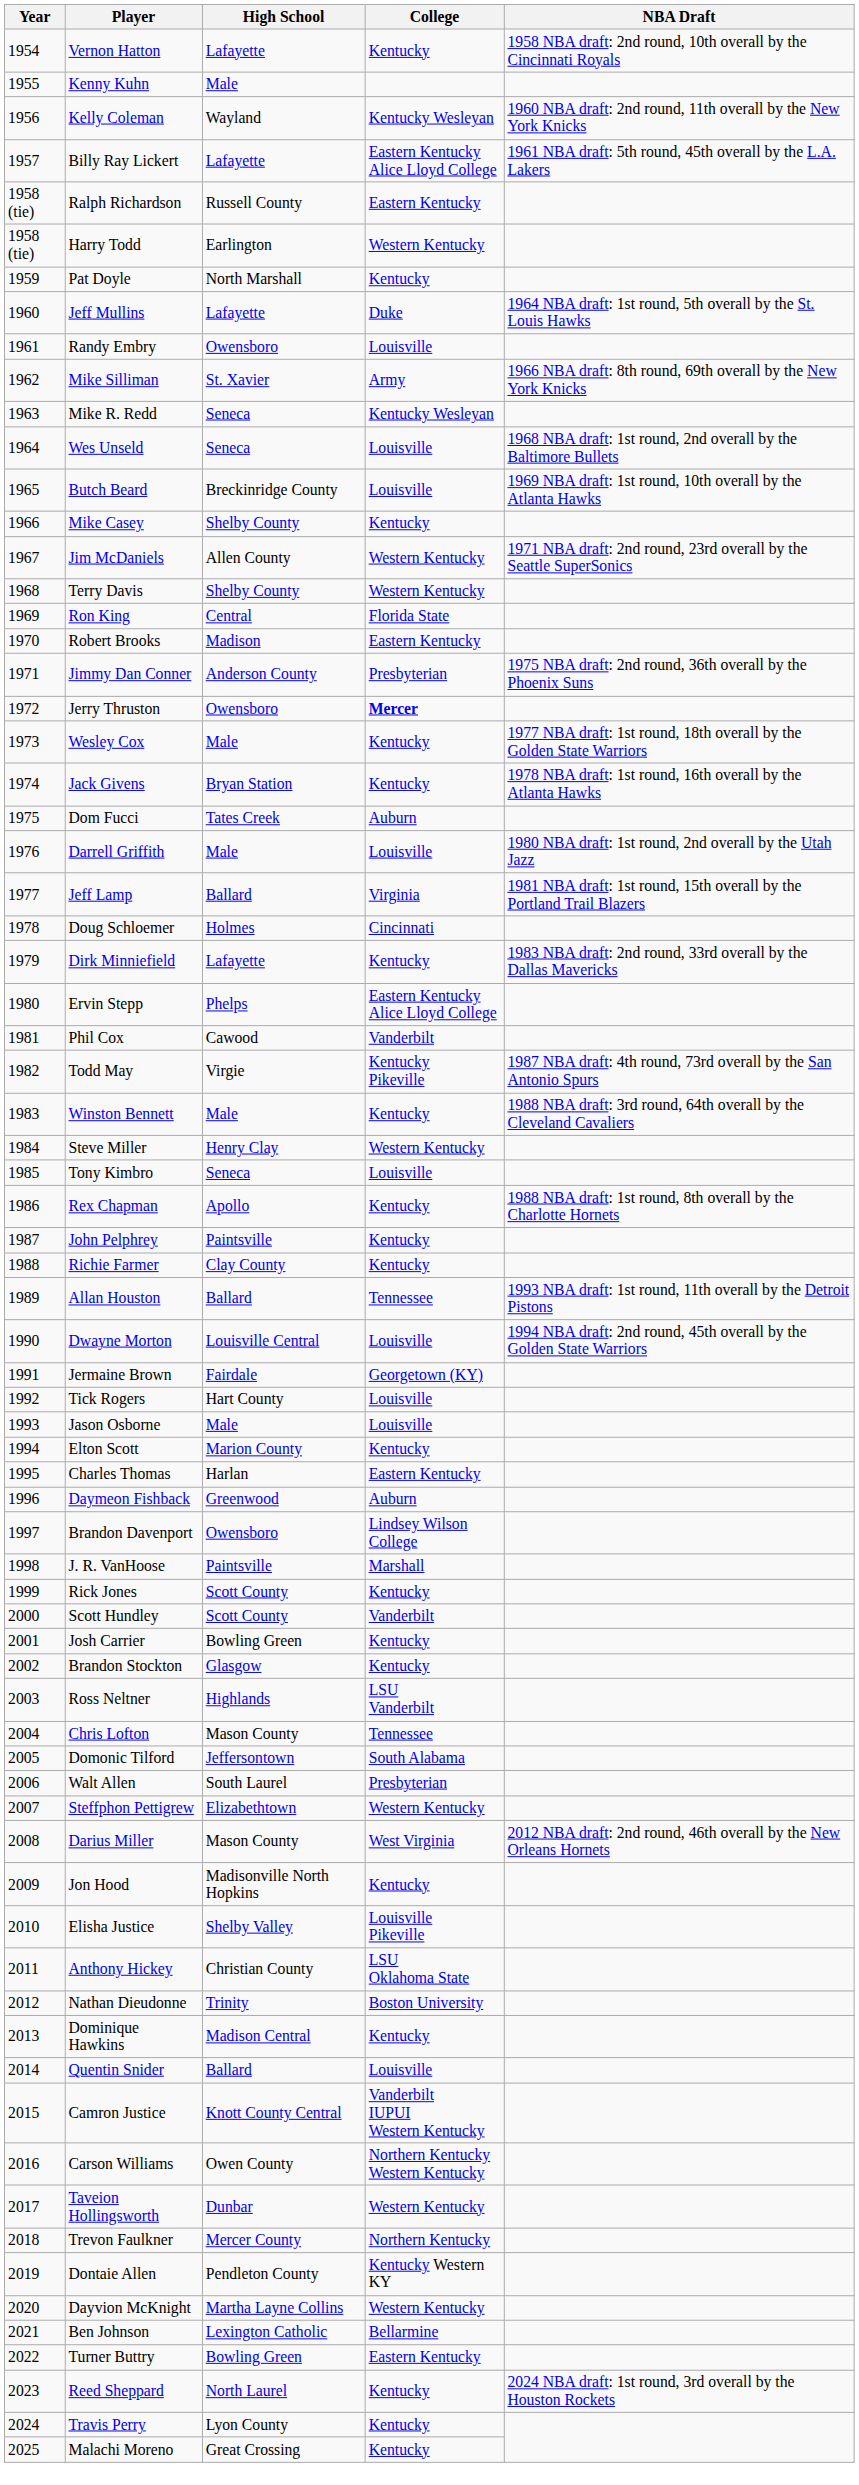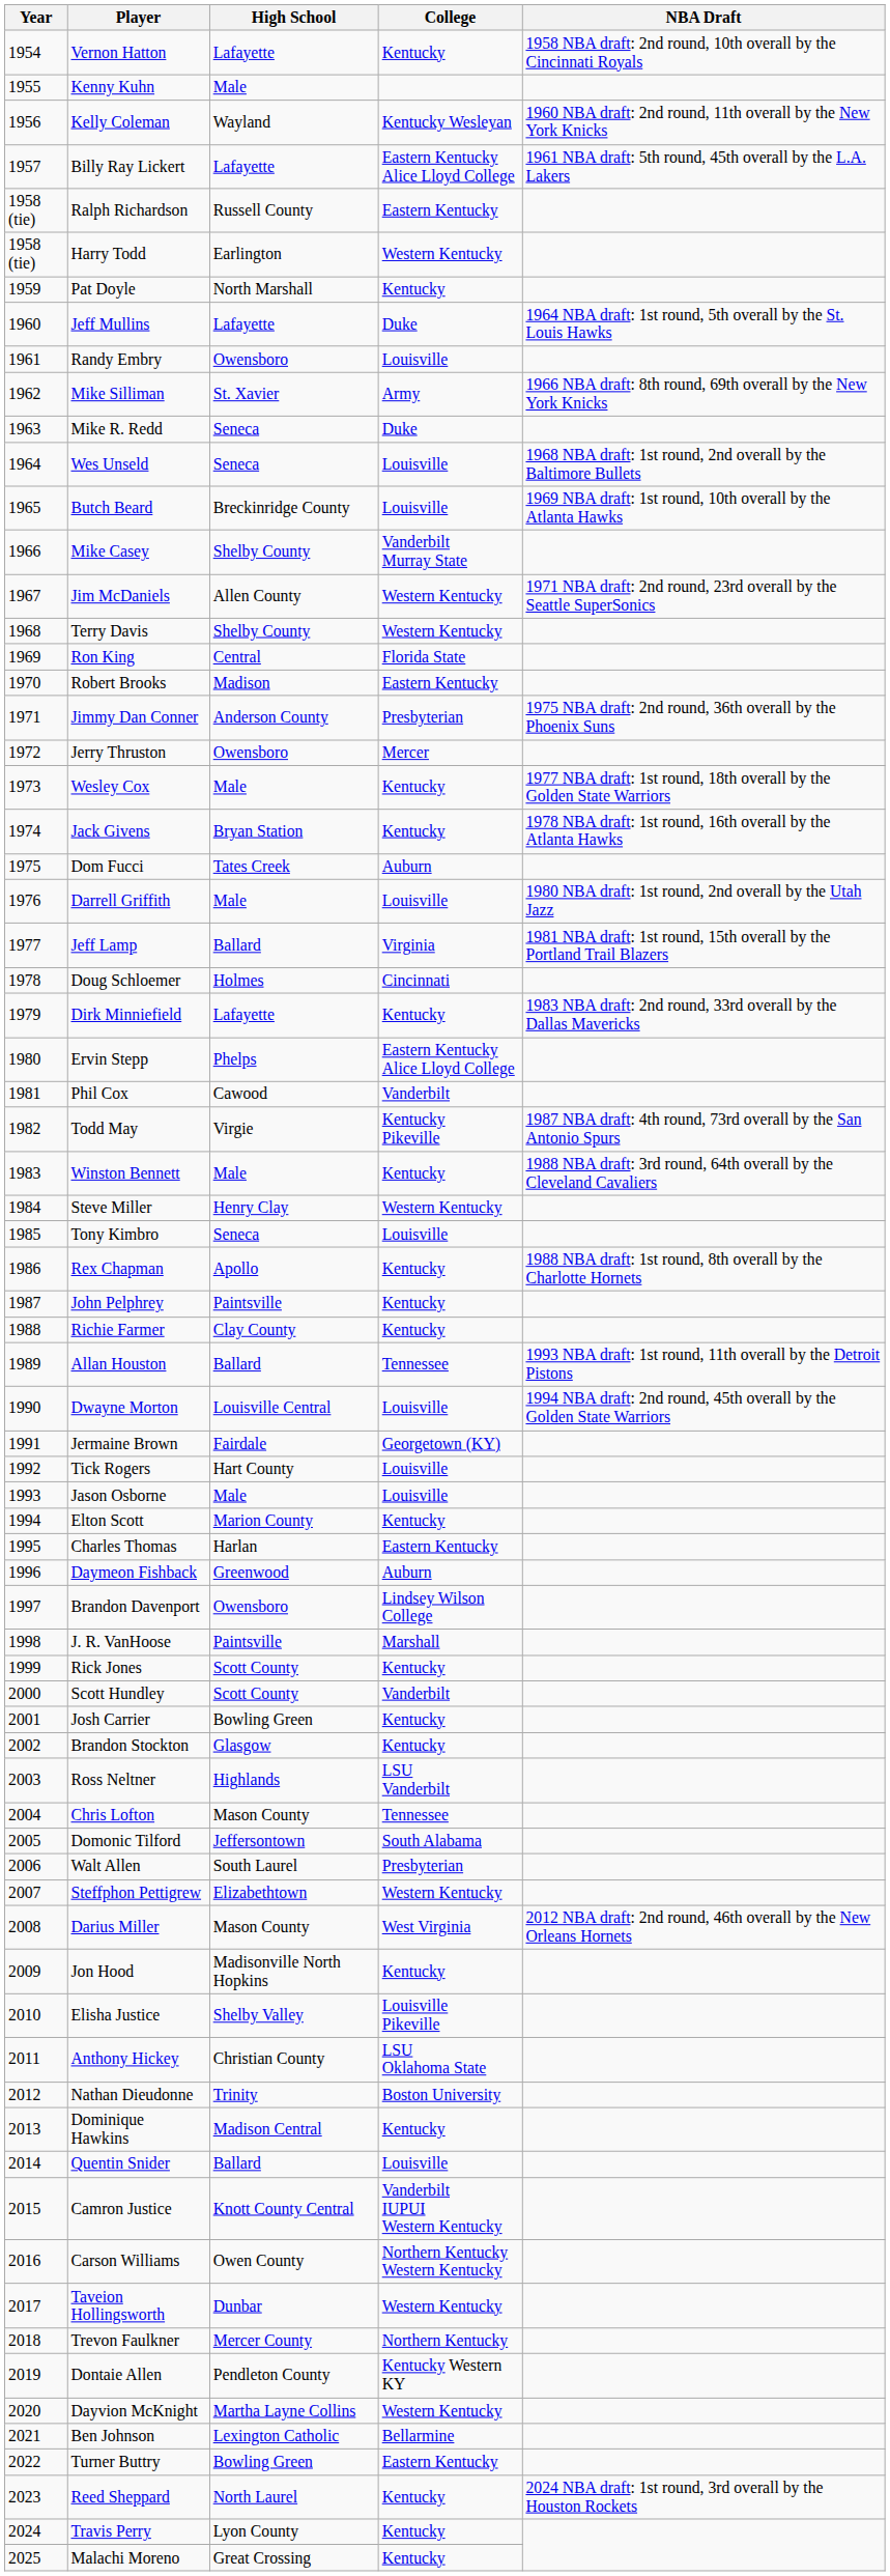 <table class="wikitable sortable">
 <tr>
 <th>Year</th>
 <th>Player</th>
 <th>High School</th>
 <th>College</th>
 <th>NBA Draft</th>
 </tr>
 <tr>
 <td>1954</td>
 <td><a href='#'>Vernon Hatton</a></td>
 <td><a href='#'>Lafayette</a></td>
 <td><a href='#'>Kentucky</a></td>
 <td><a href='#'>1958 NBA draft</a>: 2nd round, 10th overall by the <a href='#'>Cincinnati Royals</a></td>
 </tr>
 <tr>
 <td>1955</td>
 <td><a href='#'>Kenny Kuhn</a></td>
 <td><a href='#'>Male</a></td>
 <td></td>
 <td></td>
 </tr>
 <tr>
 <td>1956</td>
 <td><a href='#'>Kelly Coleman</a></td>
 <td>Wayland</td>
 <td><a href='#'>Kentucky Wesleyan</a></td>
 <td><a href='#'>1960 NBA draft</a>: 2nd round, 11th overall by the <a href='#'>New York Knicks</a></td>
 </tr>
 <tr>
 <td>1957</td>
 <td>Billy Ray Lickert</td>
 <td><a href='#'>Lafayette</a></td>
 <td><a href='#'>Eastern Kentucky</a><br><a href='#'>Alice Lloyd College</a></td>
 <td><a href='#'>1961 NBA draft</a>: 5th round, 45th overall by the <a href='#'>L.A. Lakers</a></td>
 </tr>
 <tr>
 <td>1958 (tie)</td>
 <td>Ralph Richardson</td>
 <td>Russell County</td>
 <td><a href='#'>Eastern Kentucky</a></td>
 <td></td>
 </tr>
 <tr>
 <td>1958 (tie)</td>
 <td>Harry Todd</td>
 <td>Earlington</td>
 <td><a href='#'>Western Kentucky</a></td>
 <td></td>
 </tr>
 <tr>
 <td>1959</td>
 <td>Pat Doyle</td>
 <td>North Marshall</td>
 <td><a href='#'>Kentucky</a></td>
 <td></td>
 </tr>
 <tr>
 <td>1960</td>
 <td><a href='#'>Jeff Mullins</a></td>
 <td><a href='#'>Lafayette</a></td>
 <td><a href='#'>Duke</a></td>
 <td><a href='#'>1964 NBA draft</a>: 1st round, 5th overall by the <a href='#'>St. Louis Hawks</a></td>
 </tr>
 <tr>
 <td>1961</td>
 <td>Randy Embry</td>
 <td><a href='#'>Owensboro</a></td>
 <td><a href='#'>Louisville</a></td>
 <td></td>
 </tr>
 <tr>
 <td>1962</td>
 <td><a href='#'>Mike Silliman</a></td>
 <td><a href='#'>St. Xavier</a></td>
 <td><a href='#'>Army</a></td>
 <td><a href='#'>1966 NBA draft</a>: 8th round, 69th overall by the <a href='#'>New York Knicks</a></td>
 </tr>
 <tr>
 <td>1963</td>
 <td>Mike R. Redd</td>
 <td><a href='#'>Seneca</a></td>
-<td><a href='#'>Kentucky Wesleyan</a></td>
+<td><a href='#'>Duke</a></td>
 <td></td>
 </tr>
 <tr>
 <td>1964</td>
 <td><a href='#'>Wes Unseld</a></td>
 <td><a href='#'>Seneca</a></td>
 <td><a href='#'>Louisville</a></td>
 <td><a href='#'>1968 NBA draft</a>: 1st round, 2nd overall by the <a href='#'>Baltimore Bullets</a></td>
 </tr>
 <tr>
 <td>1965</td>
 <td><a href='#'>Butch Beard</a></td>
 <td>Breckinridge County</td>
 <td><a href='#'>Louisville</a></td>
 <td><a href='#'>1969 NBA draft</a>: 1st round, 10th overall by the <a href='#'>Atlanta Hawks</a></td>
 </tr>
 <tr>
 <td>1966</td>
 <td><a href='#'>Mike Casey</a></td>
 <td><a href='#'>Shelby County</a></td>
-<td><a href='#'>Kentucky</a></td>
+<td><a href='#'>Vanderbilt</a><br><a href='#'>Murray State</a></td>
 <td></td>
 </tr>
 <tr>
 <td>1967</td>
 <td><a href='#'>Jim McDaniels</a></td>
 <td>Allen County</td>
 <td><a href='#'>Western Kentucky</a></td>
 <td><a href='#'>1971 NBA draft</a>: 2nd round, 23rd overall by the <a href='#'>Seattle SuperSonics</a></td>
 </tr>
 <tr>
 <td>1968</td>
 <td>Terry Davis</td>
 <td><a href='#'>Shelby County</a></td>
 <td><a href='#'>Western Kentucky</a></td>
 <td></td>
 </tr>
 <tr>
 <td>1969</td>
 <td><a href='#'>Ron King</a></td>
 <td><a href='#'>Central</a></td>
 <td><a href='#'>Florida State</a></td>
 <td></td>
 </tr>
 <tr>
 <td>1970</td>
 <td>Robert Brooks</td>
 <td><a href='#'>Madison</a></td>
 <td><a href='#'>Eastern Kentucky</a></td>
 <td></td>
 </tr>
 <tr>
 <td>1971</td>
 <td><a href='#'>Jimmy Dan Conner</a></td>
 <td><a href='#'>Anderson County</a></td>
 <td><a href='#'>Presbyterian</a></td>
 <td><a href='#'>1975 NBA draft</a>: 2nd round, 36th overall by the <a href='#'>Phoenix Suns</a></td>
 </tr>
 <tr>
 <td>1972</td>
 <td>Jerry Thruston</td>
 <td><a href='#'>Owensboro</a></td>
-<td><strong><a href='#'>Mercer</a></strong></td>
+<td><a href='#'>Mercer</a></td>
 <td></td>
 </tr>
 <tr>
 <td>1973</td>
 <td><a href='#'>Wesley Cox</a></td>
 <td><a href='#'>Male</a></td>
 <td><a href='#'>Kentucky</a></td>
 <td><a href='#'>1977 NBA draft</a>: 1st round, 18th overall by the <a href='#'>Golden State Warriors</a></td>
 </tr>
 <tr>
 <td>1974</td>
 <td><a href='#'>Jack Givens</a></td>
 <td><a href='#'>Bryan Station</a></td>
 <td><a href='#'>Kentucky</a></td>
 <td><a href='#'>1978 NBA draft</a>: 1st round, 16th overall by the <a href='#'>Atlanta Hawks</a></td>
 </tr>
 <tr>
 <td>1975</td>
 <td>Dom Fucci</td>
 <td><a href='#'>Tates Creek</a></td>
 <td><a href='#'>Auburn</a></td>
 <td></td>
 </tr>
 <tr>
 <td>1976</td>
 <td><a href='#'>Darrell Griffith</a></td>
 <td><a href='#'>Male</a></td>
 <td><a href='#'>Louisville</a></td>
 <td><a href='#'>1980 NBA draft</a>: 1st round, 2nd overall by the <a href='#'>Utah Jazz</a></td>
 </tr>
 <tr>
 <td>1977</td>
 <td><a href='#'>Jeff Lamp</a></td>
 <td><a href='#'>Ballard</a></td>
 <td><a href='#'>Virginia</a></td>
 <td><a href='#'>1981 NBA draft</a>: 1st round, 15th overall by the <a href='#'>Portland Trail Blazers</a></td>
 </tr>
 <tr>
 <td>1978</td>
 <td>Doug Schloemer</td>
 <td><a href='#'>Holmes</a></td>
 <td><a href='#'>Cincinnati</a></td>
 <td></td>
 </tr>
 <tr>
 <td>1979</td>
 <td><a href='#'>Dirk Minniefield</a></td>
 <td><a href='#'>Lafayette</a></td>
 <td><a href='#'>Kentucky</a></td>
 <td><a href='#'>1983 NBA draft</a>: 2nd round, 33rd overall by the <a href='#'>Dallas Mavericks</a></td>
 </tr>
 <tr>
 <td>1980</td>
 <td>Ervin Stepp</td>
 <td><a href='#'>Phelps</a></td>
 <td><a href='#'>Eastern Kentucky</a><br><a href='#'>Alice Lloyd College</a></td>
 <td></td>
 </tr>
 <tr>
 <td>1981</td>
 <td>Phil Cox</td>
 <td>Cawood</td>
 <td><a href='#'>Vanderbilt</a></td>
 <td></td>
 </tr>
 <tr>
 <td>1982</td>
 <td>Todd May</td>
 <td>Virgie</td>
 <td><a href='#'>Kentucky</a><br><a href='#'>Pikeville</a></td>
 <td><a href='#'>1987 NBA draft</a>: 4th round, 73rd overall by the <a href='#'>San Antonio Spurs</a></td>
 </tr>
 <tr>
 <td>1983</td>
 <td><a href='#'>Winston Bennett</a></td>
 <td><a href='#'>Male</a></td>
 <td><a href='#'>Kentucky</a></td>
 <td><a href='#'>1988 NBA draft</a>: 3rd round, 64th overall by the <a href='#'>Cleveland Cavaliers</a></td>
 </tr>
 <tr>
 <td>1984</td>
 <td>Steve Miller</td>
 <td><a href='#'>Henry Clay</a></td>
 <td><a href='#'>Western Kentucky</a></td>
 <td></td>
 </tr>
 <tr>
 <td>1985</td>
 <td>Tony Kimbro</td>
 <td><a href='#'>Seneca</a></td>
 <td><a href='#'>Louisville</a></td>
 <td></td>
 </tr>
 <tr>
 <td>1986</td>
 <td><a href='#'>Rex Chapman</a></td>
 <td><a href='#'>Apollo</a></td>
 <td><a href='#'>Kentucky</a></td>
 <td><a href='#'>1988 NBA draft</a>: 1st round, 8th overall by the <a href='#'>Charlotte Hornets</a></td>
 </tr>
 <tr>
 <td>1987</td>
 <td><a href='#'>John Pelphrey</a></td>
 <td><a href='#'>Paintsville</a></td>
 <td><a href='#'>Kentucky</a></td>
 <td></td>
 </tr>
 <tr>
 <td>1988</td>
 <td><a href='#'>Richie Farmer</a></td>
 <td><a href='#'>Clay County</a></td>
 <td><a href='#'>Kentucky</a></td>
 <td></td>
 </tr>
 <tr>
 <td>1989</td>
 <td><a href='#'>Allan Houston</a></td>
 <td><a href='#'>Ballard</a></td>
 <td><a href='#'>Tennessee</a></td>
 <td><a href='#'>1993 NBA draft</a>: 1st round, 11th overall by the <a href='#'>Detroit Pistons</a></td>
 </tr>
 <tr>
 <td>1990</td>
 <td><a href='#'>Dwayne Morton</a></td>
 <td><a href='#'>Louisville Central</a></td>
 <td><a href='#'>Louisville</a></td>
 <td><a href='#'>1994 NBA draft</a>: 2nd round, 45th overall by the <a href='#'>Golden State Warriors</a></td>
 </tr>
 <tr>
 <td>1991</td>
 <td>Jermaine Brown</td>
 <td><a href='#'>Fairdale</a></td>
 <td><a href='#'>Georgetown (KY)</a></td>
 <td></td>
 </tr>
 <tr>
 <td>1992</td>
 <td>Tick Rogers</td>
 <td>Hart County</td>
 <td><a href='#'>Louisville</a></td>
 <td></td>
 </tr>
 <tr>
 <td>1993</td>
 <td>Jason Osborne</td>
 <td><a href='#'>Male</a></td>
 <td><a href='#'>Louisville</a></td>
 <td></td>
 </tr>
 <tr>
 <td>1994</td>
 <td>Elton Scott</td>
 <td><a href='#'>Marion County</a></td>
 <td><a href='#'>Kentucky</a></td>
 <td></td>
 </tr>
 <tr>
 <td>1995</td>
 <td>Charles Thomas</td>
 <td>Harlan</td>
 <td><a href='#'>Eastern Kentucky</a></td>
 <td></td>
 </tr>
 <tr>
 <td>1996</td>
 <td><a href='#'>Daymeon Fishback</a></td>
 <td><a href='#'>Greenwood</a></td>
 <td><a href='#'>Auburn</a></td>
 <td></td>
 </tr>
 <tr>
 <td>1997</td>
 <td>Brandon Davenport</td>
 <td><a href='#'>Owensboro</a></td>
 <td><a href='#'>Lindsey Wilson College</a></td>
 <td></td>
 </tr>
 <tr>
 <td>1998</td>
 <td>J. R. VanHoose</td>
 <td><a href='#'>Paintsville</a></td>
 <td><a href='#'>Marshall</a></td>
 <td></td>
 </tr>
 <tr>
 <td>1999</td>
 <td>Rick Jones</td>
 <td><a href='#'>Scott County</a></td>
 <td><a href='#'>Kentucky</a></td>
 <td></td>
 </tr>
 <tr>
 <td>2000</td>
 <td>Scott Hundley</td>
 <td><a href='#'>Scott County</a></td>
 <td><a href='#'>Vanderbilt</a></td>
 <td></td>
 </tr>
 <tr>
 <td>2001</td>
 <td>Josh Carrier</td>
 <td>Bowling Green</td>
 <td><a href='#'>Kentucky</a></td>
 <td></td>
 </tr>
 <tr>
 <td>2002</td>
 <td>Brandon Stockton</td>
 <td><a href='#'>Glasgow</a></td>
 <td><a href='#'>Kentucky</a></td>
 <td></td>
 </tr>
 <tr>
 <td>2003</td>
 <td>Ross Neltner</td>
 <td><a href='#'>Highlands</a></td>
 <td><a href='#'>LSU</a><br><a href='#'>Vanderbilt</a></td>
 <td></td>
 </tr>
 <tr>
 <td>2004</td>
 <td><a href='#'>Chris Lofton</a></td>
 <td>Mason County</td>
 <td><a href='#'>Tennessee</a></td>
 <td></td>
 </tr>
 <tr>
 <td>2005</td>
 <td>Domonic Tilford</td>
 <td><a href='#'>Jeffersontown</a></td>
 <td><a href='#'>South Alabama</a></td>
 <td></td>
 </tr>
 <tr>
 <td>2006</td>
 <td>Walt Allen</td>
 <td>South Laurel</td>
 <td><a href='#'>Presbyterian</a></td>
 <td></td>
 </tr>
 <tr>
 <td>2007</td>
 <td><a href='#'>Steffphon Pettigrew</a></td>
 <td><a href='#'>Elizabethtown</a></td>
 <td><a href='#'>Western Kentucky</a></td>
 <td></td>
 </tr>
 <tr>
 <td>2008</td>
 <td><a href='#'>Darius Miller</a></td>
 <td>Mason County</td>
 <td><a href='#'>West Virginia</a></td>
 <td><a href='#'>2012 NBA draft</a>: 2nd round, 46th overall by the <a href='#'>New Orleans Hornets</a></td>
 </tr>
 <tr>
 <td>2009</td>
 <td>Jon Hood</td>
 <td>Madisonville North Hopkins</td>
 <td><a href='#'>Kentucky</a></td>
 <td></td>
 </tr>
 <tr>
 <td>2010</td>
 <td>Elisha Justice</td>
 <td><a href='#'>Shelby Valley</a></td>
 <td><a href='#'>Louisville</a><br><a href='#'>Pikeville</a></td>
 <td></td>
 </tr>
 <tr>
 <td>2011</td>
 <td><a href='#'>Anthony Hickey</a></td>
 <td>Christian County</td>
 <td><a href='#'>LSU</a><br><a href='#'>Oklahoma State</a></td>
 <td></td>
 </tr>
 <tr>
 <td>2012</td>
 <td>Nathan Dieudonne</td>
 <td><a href='#'>Trinity</a></td>
 <td><a href='#'>Boston University</a></td>
 <td></td>
 </tr>
 <tr>
 <td>2013</td>
 <td>Dominique Hawkins</td>
 <td><a href='#'>Madison Central</a></td>
 <td><a href='#'>Kentucky</a></td>
 <td></td>
 </tr>
 <tr>
 <td>2014</td>
 <td><a href='#'>Quentin Snider</a></td>
 <td><a href='#'>Ballard</a></td>
 <td><a href='#'>Louisville</a></td>
 <td></td>
 </tr>
 <tr>
 <td>2015</td>
 <td>Camron Justice</td>
 <td><a href='#'>Knott County Central</a></td>
 <td><a href='#'>Vanderbilt</a><br><a href='#'>IUPUI</a><br><a href='#'>Western Kentucky</a></td>
 <td></td>
 </tr>
 <tr>
 <td>2016</td>
 <td>Carson Williams</td>
 <td>Owen County</td>
 <td><a href='#'>Northern Kentucky</a><br><a href='#'>Western Kentucky</a></td>
 <td></td>
 </tr>
 <tr>
 <td>2017</td>
 <td><a href='#'>Taveion Hollingsworth</a></td>
 <td><a href='#'>Dunbar</a></td>
 <td><a href='#'>Western Kentucky</a></td>
 <td></td>
 </tr>
 <tr>
 <td>2018</td>
 <td>Trevon Faulkner</td>
 <td><a href='#'>Mercer County</a></td>
 <td><a href='#'>Northern Kentucky</a></td>
 <td></td>
 </tr>
 <tr>
 <td>2019</td>
 <td>Dontaie Allen</td>
 <td>Pendleton County</td>
 <td><a href='#'>Kentucky</a> Western KY</td>
 <td></td>
 </tr>
 <tr>
 <td>2020</td>
 <td>Dayvion McKnight</td>
 <td><a href='#'>Martha Layne Collins</a></td>
 <td><a href='#'>Western Kentucky</a></td>
 <td></td>
 </tr>
 <tr>
 <td>2021</td>
 <td>Ben Johnson</td>
 <td><a href='#'>Lexington Catholic</a></td>
 <td><a href='#'>Bellarmine</a></td>
 </tr>
 <tr>
 <td>2022</td>
 <td>Turner Buttry</td>
 <td><a href='#'>Bowling Green</a></td>
 <td><a href='#'>Eastern Kentucky</a></td>
 <td></td>
 </tr>
 <tr>
 <td>2023</td>
 <td><a href='#'>Reed Sheppard</a></td>
 <td><a href='#'>North Laurel</a></td>
 <td><a href='#'>Kentucky</a></td>
 <td><a href='#'>2024 NBA draft</a>: 1st round, 3rd overall by the <a href='#'>Houston Rockets</a></td>
 </tr>
 <tr>
 <td>2024</td>
 <td><a href='#'>Travis Perry</a></td>
 <td>Lyon County</td>
 <td><a href='#'>Kentucky</a></td>
 </tr>
 <tr>
 <td>2025</td>
 <td>Malachi Moreno</td>
 <td>Great Crossing</td>
 <td><a href='#'>Kentucky</a></td>
 </tr>
 </table>
